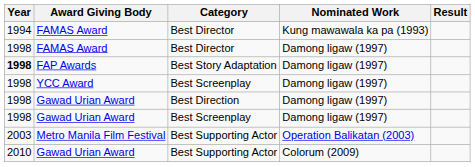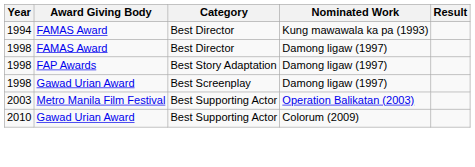 <table class="wikitable sortable">
 <tr>
 <th>Year</th>
 <th>Award Giving Body</th>
 <th>Category</th>
 <th>Nominated Work</th>
 <th>Result</th>
 </tr>
 <tr>
 <td>1994</td>
 <td><a href='#'>FAMAS Award</a></td>
 <td>Best Director</td>
 <td>Kung mawawala ka pa (1993)</td>
 <td></td>
 </tr>
 <tr>
 <td>1998</td>
 <td><a href='#'>FAMAS Award</a></td>
 <td>Best Director</td>
 <td>Damong ligaw (1997)</td>
 <td></td>
 </tr>
 <tr>
-<td><strong>1998</strong></td>
+<td>1998</td>
 <td><a href='#'>FAP Awards</a></td>
 <td>Best Story Adaptation</td>
-<td>Damong ligaw (1997)</td>
-<td></td>
-</tr>
-<tr>
-<td>1998</td>
-<td><a href='#'>YCC Award</a></td>
-<td>Best Screenplay</td>
-<td>Damong ligaw (1997)</td>
-<td></td>
-</tr>
-<tr>
-<td>1998</td>
-<td><a href='#'>Gawad Urian Award</a></td>
-<td>Best Direction</td>
 <td>Damong ligaw (1997)</td>
 <td></td>
 </tr>
 <tr>
 <td>1998</td>
 <td><a href='#'>Gawad Urian Award</a></td>
 <td>Best Screenplay</td>
 <td>Damong ligaw (1997)</td>
 <td></td>
 </tr>
 <tr>
 <td>2003</td>
 <td><a href='#'>Metro Manila Film Festival</a></td>
 <td>Best Supporting Actor</td>
 <td><a href='#'>Operation Balikatan (2003)</a></td>
 <td></td>
 </tr>
 <tr>
 <td>2010</td>
 <td><a href='#'>Gawad Urian Award</a></td>
 <td>Best Supporting Actor</td>
 <td>Colorum (2009)</td>
 <td></td>
 </tr>
 </table>
